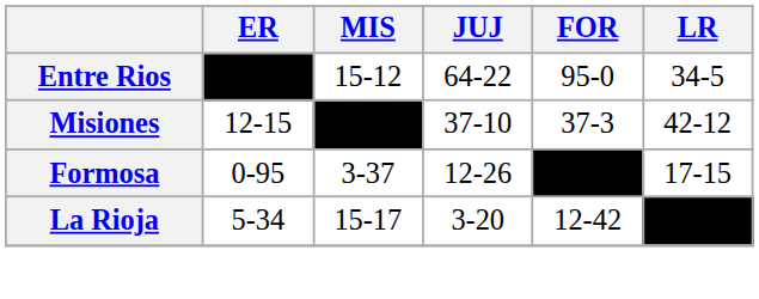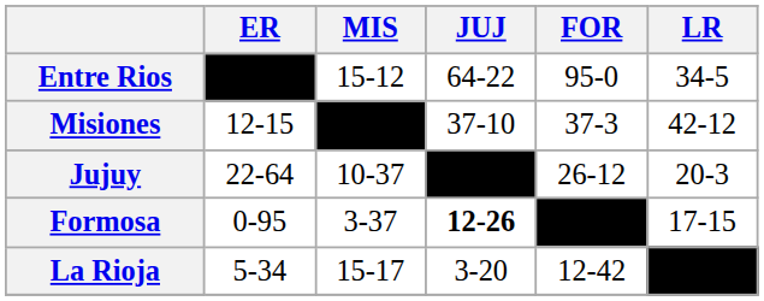 <table align="left" width="350" cellspacing="0" cellpadding="3" style="background-color: #f9f9f9; font-size: 85%; text-align: center" class="wikitable">
 <tr style="background:#00000;">
 <th align="left"> </th>
 <th><a href='#'>ER</a></th>
 <th><a href='#'>MIS</a></th>
 <th><a href='#'>JUJ</a></th>
 <th><a href='#'>FOR</a></th>
 <th><a href='#'>LR</a></th>
 </tr>
 <tr ! style="background:#FFFFFF;">
 <th><a href='#'>Entre Rios</a></th>
 <td style="background:#000000">––––</td>
 <td>15-12</td>
 <td>64-22</td>
 <td>95-0</td>
 <td>34-5</td>
 </tr>
 <tr ! style="background:#FFFFFF;">
 <th><a href='#'>Misiones</a></th>
 <td>12-15</td>
 <td style="background:#000000">––––</td>
 <td>37-10</td>
 <td>37-3</td>
 <td>42-12</td>
 </tr>
 <tr ! style="background:#FFFFFF;">
+<th><a href='#'>Jujuy</a></th>
+<td>22-64</td>
+<td>10-37</td>
+<td style="background:#000000">––––</td>
+<td>26-12</td>
+<td>20-3</td>
+</tr>
+<tr ! style="background:#FFFFFF;">
 <th><a href='#'>Formosa</a></th>
 <td>0-95</td>
 <td>3-37</td>
-<td>12-26</td>
+<td><strong>12-26</strong></td>
 <td style="background:#000000">––––</td>
 <td>17-15</td>
 </tr>
 <tr ! style="background:#FFFFFF;">
 <th><a href='#'>La Rioja</a></th>
 <td>5-34</td>
 <td>15-17</td>
 <td>3-20</td>
 <td>12-42</td>
 <td style="background:#000000">––––</td>
 </tr>
 <tr>
 </tr>
 </table>
